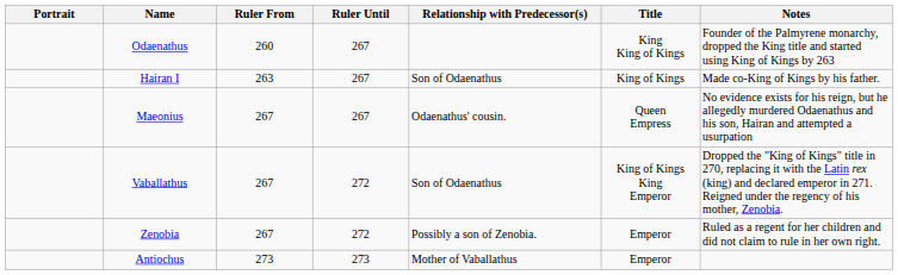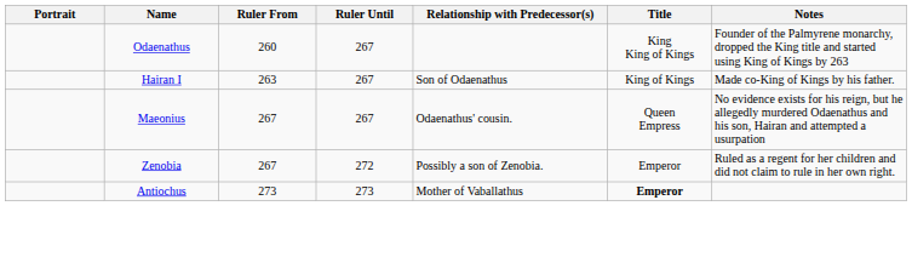 <table width=95% class="wikitable">
 <tr>
 <th width=5%>Portrait</th>
 <th width=5%>Name</th>
 <th width=5%>Ruler From</th>
 <th width=5%>Ruler Until</th>
 <th width=10%>Relationship with Predecessor(s)</th>
 <th width=5%>Title</th>
 <th width=10%>Notes</th>
 </tr>
 <tr>
 <td align="center"></td>
 <td align="center"><a href='#'>Odaenathus</a></td>
 <td align="center">260</td>
 <td align="center">267</td>
 <td></td>
 <td align="center">King<br>King of Kings</td>
 <td>Founder of the Palmyrene monarchy, dropped the King title and started using King of Kings by 263</td>
 </tr>
 <tr>
 <td align="center"></td>
 <td align="center"><a href='#'>Hairan I</a></td>
 <td align="center">263</td>
 <td align="center">267</td>
 <td>Son of Odaenathus</td>
 <td align="center">King of Kings</td>
 <td>Made co-King of Kings by his father.</td>
 </tr>
 <tr>
 <td align="center"></td>
 <td align="center"><a href='#'>Maeonius</a></td>
 <td align="center">267</td>
 <td align="center">267</td>
 <td>Odaenathus' cousin.</td>
 <td align="center">Queen<br>Empress</td>
 <td>No evidence exists for his reign, but he allegedly murdered Odaenathus and his son, Hairan and attempted a usurpation</td>
 </tr>
 <tr>
 <td align="center"></td>
-<td align="center"><a href='#'>Vaballathus</a></td>
-<td align="center">267</td>
-<td align="center">272</td>
-<td>Son of Odaenathus</td>
-<td align="center">King of Kings<br>King<br>Emperor</td>
-<td>Dropped the "King of Kings" title in 270, replacing it with the <a href='#'>Latin</a> <em>rex</em> (king) and declared emperor in 271. Reigned under the regency of his mother, <a href='#'>Zenobia</a>.</td>
-</tr>
-<tr>
-<td align="center"></td>
 <td align="center"><a href='#'>Zenobia</a></td>
 <td align="center">267</td>
 <td align="center">272</td>
 <td>Possibly a son of Zenobia.</td>
 <td align="center">Emperor</td>
 <td>Ruled as a regent for her children and did not claim to rule in her own right.</td>
 </tr>
 <tr>
 <td align="center"></td>
 <td align="center"><a href='#'>Antiochus</a></td>
 <td align="center">273</td>
 <td align="center">273</td>
 <td>Mother of Vaballathus</td>
-<td align="center">Emperor</td>
+<td align="center"><strong>Emperor</strong></td>
 <td></td>
 </tr>
 </table>
